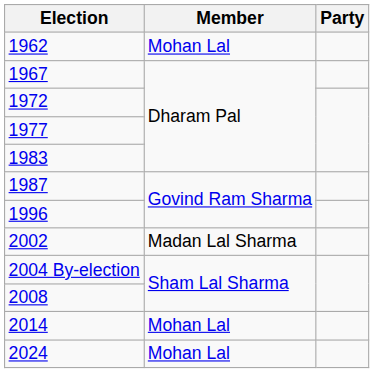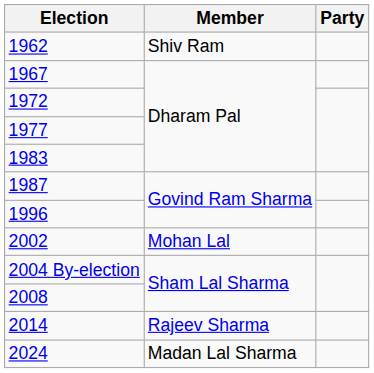 <table class="wikitable sortable">
 <tr>
 <th>Election</th>
 <th>Member</th>
 <th colspan=2>Party</th>
 </tr>
 <tr>
 <td><a href='#'>1962</a></td>
-<td><a href='#'>Mohan Lal</a></td>
+<td>Shiv Ram</td>
 <td></td>
 </tr>
 <tr>
 <td><a href='#'>1967</a></td>
 <td rowspan=4>Dharam Pal</td>
 <td></td>
 </tr>
 <tr>
 <td><a href='#'>1972</a></td>
 </tr>
 <tr>
 <td><a href='#'>1977</a></td>
 </tr>
 <tr>
 <td><a href='#'>1983</a></td>
 </tr>
 <tr>
 <td><a href='#'>1987</a></td>
 <td rowspan=2><a href='#'>Govind Ram Sharma</a></td>
 <td></td>
 </tr>
 <tr>
 <td><a href='#'>1996</a></td>
 <td></td>
 </tr>
 <tr>
 <td><a href='#'>2002</a></td>
-<td>Madan Lal Sharma</td>
+<td><a href='#'>Mohan Lal</a></td>
 <td></td>
 </tr>
 <tr>
 <td><a href='#'>2004 By-election</a></td>
 <td rowspan=2><a href='#'>Sham Lal Sharma</a></td>
 </tr>
 <tr>
 <td><a href='#'>2008</a></td>
 </tr>
 <tr>
 <td><a href='#'>2014</a></td>
-<td><a href='#'>Mohan Lal</a></td>
+<td><a href='#'>Rajeev Sharma</a></td>
 <td></td>
 </tr>
 <tr>
 <td><a href='#'>2024</a></td>
-<td><a href='#'>Mohan Lal</a></td>
+<td>Madan Lal Sharma</td>
 </tr>
 </table>
